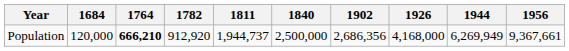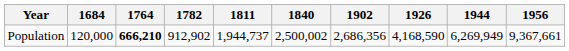 <table class="wikitable" style="text-align: center;">
 <tr>
 <th>Year</th>
 <th>1684</th>
 <th>1764</th>
 <th>1782</th>
 <th>1811</th>
 <th>1840</th>
 <th>1902</th>
 <th>1926</th>
 <th>1944</th>
 <th>1956</th>
 </tr>
 <tr>
 <td>Population</td>
 <td>120,000</td>
 <td><strong>666,210</strong></td>
-<td>912,920</td>
+<td>912,902</td>
 <td>1,944,737</td>
-<td>2,500,000</td>
+<td>2,500,002</td>
 <td>2,686,356</td>
-<td>4,168,000</td>
+<td>4,168,590</td>
 <td>6,269,949</td>
 <td>9,367,661</td>
 </tr>
 </table>
